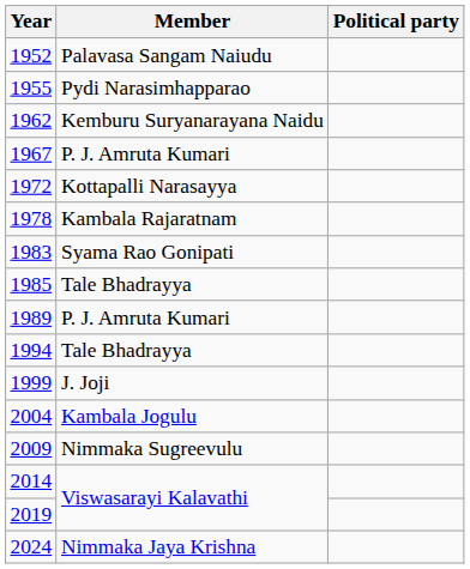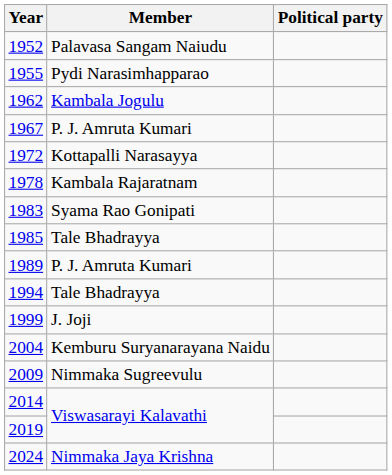 <table class="wikitable sortable">
 <tr>
 <th>Year</th>
 <th>Member</th>
 <th colspan="2">Political party</th>
 </tr>
 <tr>
 <td><a href='#'>1952</a></td>
 <td>Palavasa Sangam Naiudu</td>
 <td></td>
 </tr>
 <tr>
 <td><a href='#'>1955</a></td>
 <td>Pydi Narasimhapparao</td>
 <td></td>
 </tr>
 <tr>
 <td><a href='#'>1962</a></td>
-<td>Kemburu Suryanarayana Naidu</td>
+<td><a href='#'>Kambala Jogulu</a></td>
 <td></td>
 </tr>
 <tr>
 <td><a href='#'>1967</a></td>
 <td>P. J. Amruta Kumari</td>
 </tr>
 <tr>
 <td><a href='#'>1972</a></td>
 <td>Kottapalli Narasayya</td>
 <td></td>
 </tr>
 <tr>
 <td><a href='#'>1978</a></td>
 <td>Kambala Rajaratnam</td>
 <td></td>
 </tr>
 <tr>
 <td><a href='#'>1983</a></td>
 <td>Syama Rao Gonipati</td>
 <td></td>
 </tr>
 <tr>
 <td><a href='#'>1985</a></td>
 <td>Tale Bhadrayya</td>
 </tr>
 <tr>
 <td><a href='#'>1989</a></td>
 <td>P. J. Amruta Kumari</td>
 <td></td>
 </tr>
 <tr>
 <td><a href='#'>1994</a></td>
 <td>Tale Bhadrayya</td>
 <td></td>
 </tr>
 <tr>
 <td><a href='#'>1999</a></td>
 <td>J. Joji</td>
 <td></td>
 </tr>
 <tr>
 <td><a href='#'>2004</a></td>
-<td><a href='#'>Kambala Jogulu</a></td>
+<td>Kemburu Suryanarayana Naidu</td>
 <td></td>
 </tr>
 <tr>
 <td><a href='#'>2009</a></td>
 <td>Nimmaka Sugreevulu</td>
 <td></td>
 </tr>
 <tr>
 <td><a href='#'>2014</a></td>
 <td rowspan=2><a href='#'>Viswasarayi Kalavathi</a></td>
 <td></td>
 </tr>
 <tr>
 <td><a href='#'>2019</a></td>
 </tr>
 <tr>
 <td><a href='#'>2024</a></td>
 <td><a href='#'>Nimmaka Jaya Krishna</a></td>
 <td></td>
 </tr>
 </table>
